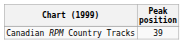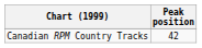 <table class="wikitable sortable">
 <tr>
 <th align="left">Chart (1999)</th>
 <th align="center">Peak<br>position</th>
 </tr>
 <tr>
 </tr>
 <tr>
 <td align="left">Canadian <em>RPM</em> Country Tracks</td>
-<td align="center">39</td>
+<td align="center">42</td>
 </tr>
 </table>
